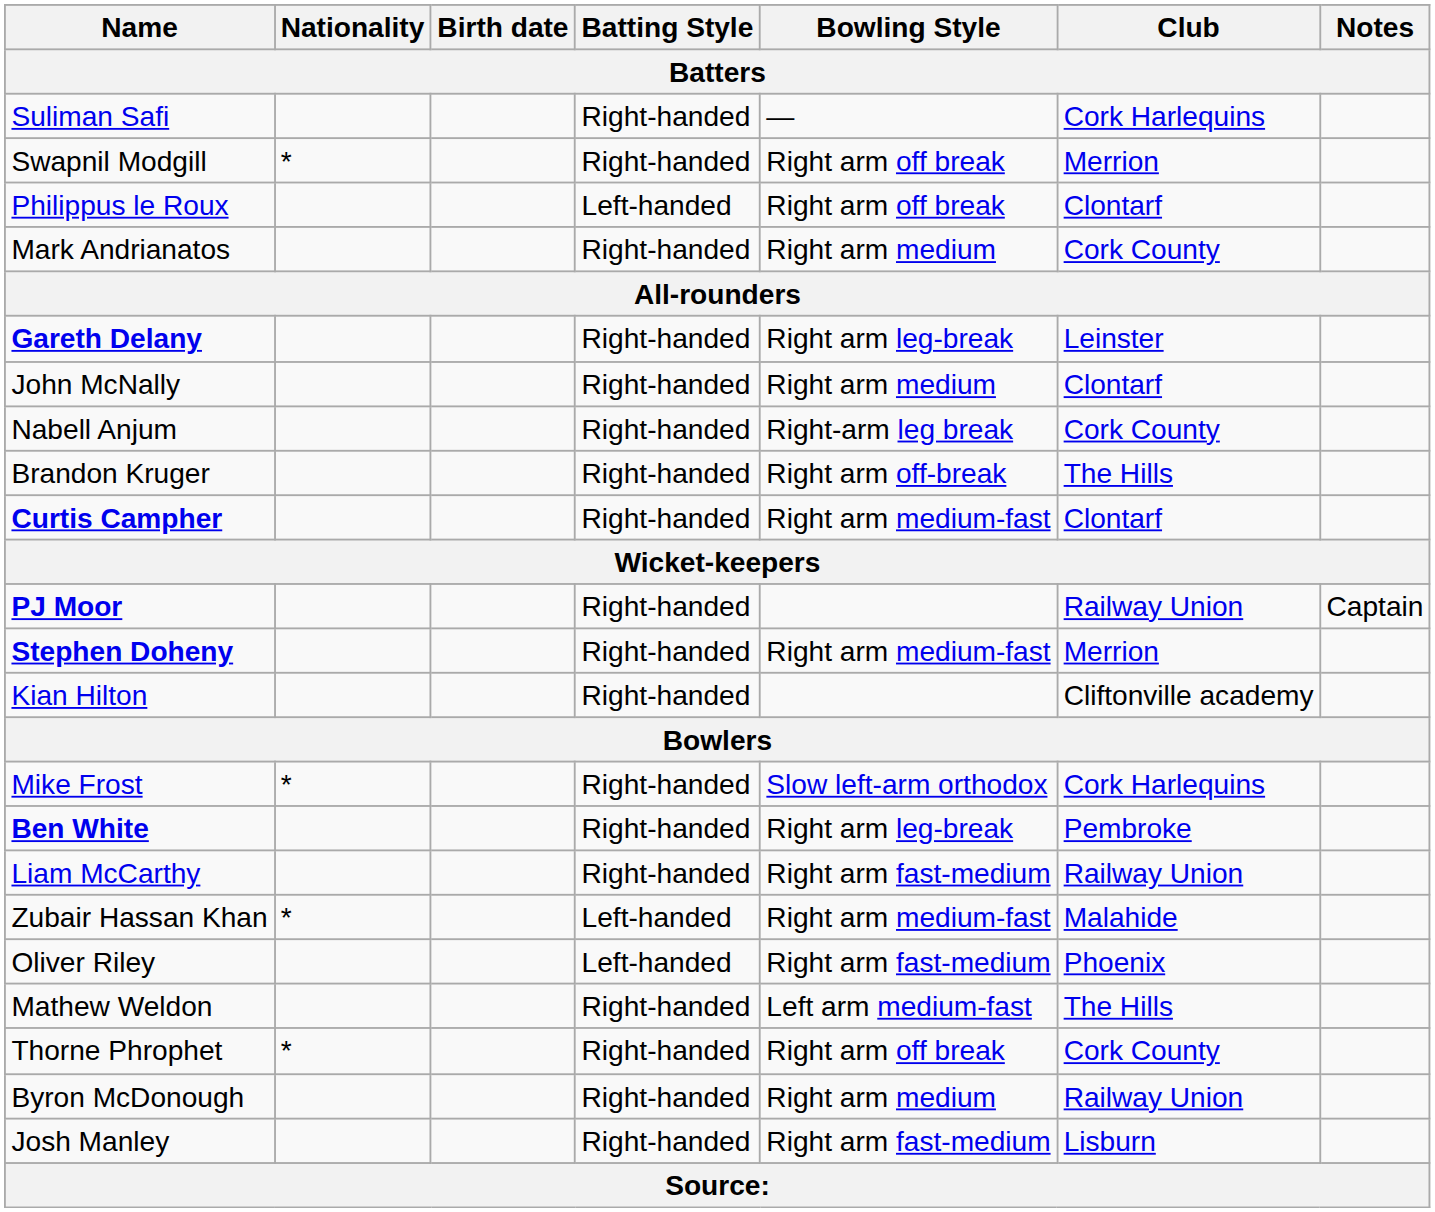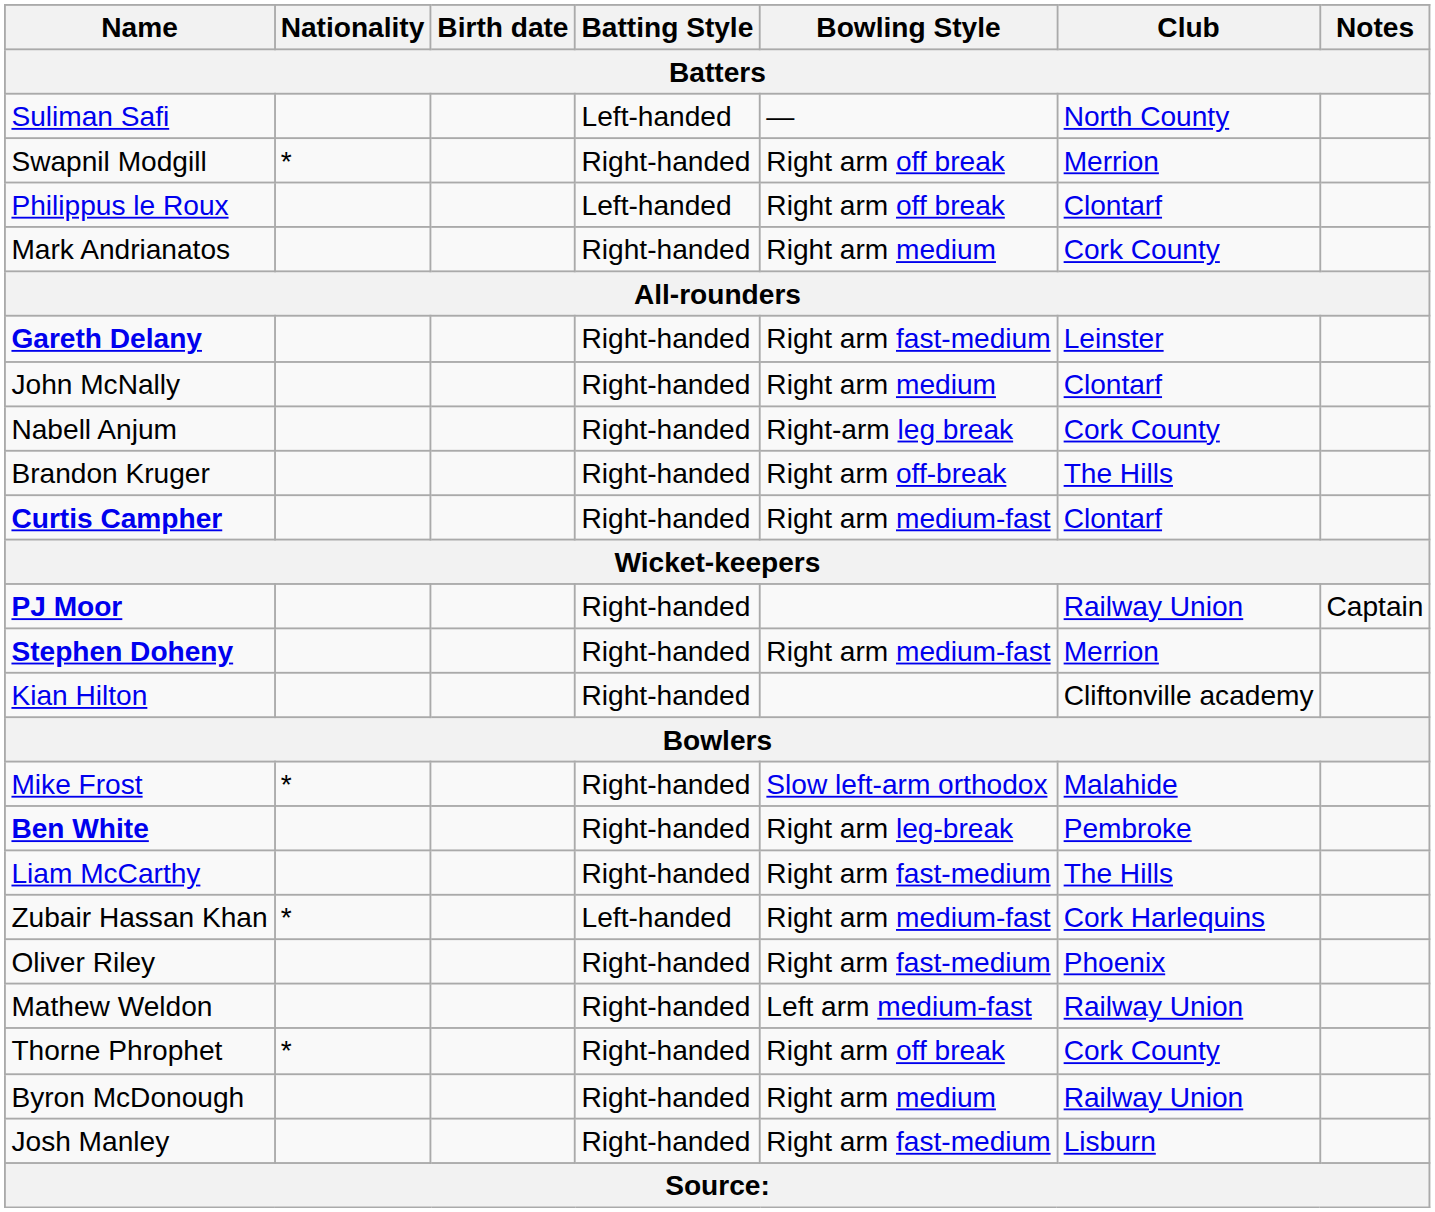 <table class="wikitable" style="font-size:95%">
 <tr>
 <th>Name</th>
 <th>Nationality</th>
 <th>Birth date</th>
 <th>Batting Style</th>
 <th>Bowling Style</th>
 <th>Club</th>
 <th>Notes</th>
 </tr>
 <tr>
 <th colspan="7">Batters</th>
 </tr>
 <tr>
 <td><a href='#'>Suliman Safi</a></td>
 <td></td>
 <td></td>
-<td>Right-handed</td>
+<td>Left-handed</td>
 <td>—</td>
-<td><a href='#'>Cork Harlequins</a></td>
+<td><a href='#'>North County</a></td>
 <td></td>
 </tr>
 <tr>
 <td>Swapnil Modgill</td>
 <td>*</td>
 <td></td>
 <td>Right-handed</td>
 <td>Right arm <a href='#'>off break</a></td>
 <td><a href='#'>Merrion</a></td>
 <td></td>
 </tr>
 <tr>
 <td><a href='#'>Philippus le Roux</a></td>
 <td></td>
 <td></td>
 <td>Left-handed</td>
 <td>Right arm <a href='#'>off break</a></td>
 <td><a href='#'>Clontarf</a></td>
 <td></td>
 </tr>
 <tr>
 <td>Mark Andrianatos</td>
 <td></td>
 <td></td>
 <td>Right-handed</td>
 <td>Right arm <a href='#'>medium</a></td>
 <td><a href='#'>Cork County</a></td>
 <td></td>
 </tr>
 <tr>
 <th colspan="7">All-rounders</th>
 </tr>
 <tr>
 <td><strong><a href='#'>Gareth Delany</a></strong></td>
 <td></td>
 <td></td>
 <td>Right-handed</td>
-<td>Right arm <a href='#'>leg-break</a></td>
+<td>Right arm <a href='#'>fast-medium</a></td>
 <td><a href='#'>Leinster</a></td>
 <td></td>
 </tr>
 <tr>
 <td>John McNally</td>
 <td></td>
 <td></td>
 <td>Right-handed</td>
 <td>Right arm <a href='#'>medium</a></td>
 <td><a href='#'>Clontarf</a></td>
 <td></td>
 </tr>
 <tr>
 <td>Nabell Anjum</td>
 <td></td>
 <td></td>
 <td>Right-handed</td>
 <td>Right-arm <a href='#'>leg break</a></td>
 <td><a href='#'>Cork County</a></td>
 <td></td>
 </tr>
 <tr>
 <td>Brandon Kruger</td>
 <td></td>
 <td></td>
 <td>Right-handed</td>
 <td>Right arm <a href='#'>off-break</a></td>
 <td><a href='#'>The Hills</a></td>
 <td></td>
 </tr>
 <tr>
 <td><strong><a href='#'>Curtis Campher</a></strong></td>
 <td></td>
 <td></td>
 <td>Right-handed</td>
 <td>Right arm <a href='#'>medium-fast</a></td>
 <td><a href='#'>Clontarf</a></td>
 <td></td>
 </tr>
 <tr>
 <th colspan="7">Wicket-keepers</th>
 </tr>
 <tr>
 <td><strong><a href='#'>PJ Moor</a></strong></td>
 <td></td>
 <td></td>
 <td>Right-handed</td>
 <td></td>
 <td><a href='#'>Railway Union</a></td>
 <td>Captain</td>
 </tr>
 <tr>
 <td><strong><a href='#'>Stephen Doheny</a></strong></td>
 <td></td>
 <td></td>
 <td>Right-handed</td>
 <td>Right arm <a href='#'>medium-fast</a></td>
 <td><a href='#'>Merrion</a></td>
 <td></td>
 </tr>
 <tr>
 <td><a href='#'>Kian Hilton</a></td>
 <td></td>
 <td></td>
 <td>Right-handed</td>
 <td></td>
 <td>Cliftonville academy</td>
 <td></td>
 </tr>
 <tr>
 <th colspan="7">Bowlers</th>
 </tr>
 <tr>
 <td><a href='#'>Mike Frost</a></td>
 <td>*</td>
 <td></td>
 <td>Right-handed</td>
 <td><a href='#'>Slow left-arm orthodox</a></td>
-<td><a href='#'>Cork Harlequins</a></td>
+<td><a href='#'>Malahide</a></td>
 <td></td>
 </tr>
 <tr>
 <td><a href='#'><strong>Ben White</strong></a></td>
 <td></td>
 <td></td>
 <td>Right-handed</td>
 <td>Right arm <a href='#'>leg-break</a></td>
 <td><a href='#'>Pembroke</a></td>
 <td></td>
 </tr>
 <tr>
 <td><a href='#'>Liam McCarthy</a></td>
 <td></td>
 <td></td>
 <td>Right-handed</td>
 <td>Right arm <a href='#'>fast-medium</a></td>
-<td><a href='#'>Railway Union</a></td>
+<td><a href='#'>The Hills</a></td>
 <td></td>
 </tr>
 <tr>
 <td>Zubair Hassan Khan</td>
 <td>*</td>
 <td></td>
 <td>Left-handed</td>
 <td>Right arm <a href='#'>medium-fast</a></td>
-<td><a href='#'>Malahide</a></td>
+<td><a href='#'>Cork Harlequins</a></td>
 <td></td>
 </tr>
 <tr>
 <td>Oliver Riley</td>
 <td></td>
 <td></td>
-<td>Left-handed</td>
+<td>Right-handed</td>
 <td>Right arm <a href='#'>fast-medium</a></td>
 <td><a href='#'>Phoenix</a></td>
 <td></td>
 </tr>
 <tr>
 <td>Mathew Weldon</td>
 <td></td>
 <td></td>
 <td>Right-handed</td>
 <td>Left arm <a href='#'>medium-fast</a></td>
-<td><a href='#'>The Hills</a></td>
+<td><a href='#'>Railway Union</a></td>
 <td></td>
 </tr>
 <tr>
 <td>Thorne Phrophet</td>
 <td>*</td>
 <td></td>
 <td>Right-handed</td>
 <td>Right arm <a href='#'>off break</a></td>
 <td><a href='#'>Cork County</a></td>
 <td></td>
 </tr>
 <tr>
 <td>Byron McDonough</td>
 <td></td>
 <td></td>
 <td>Right-handed</td>
 <td>Right arm <a href='#'>medium</a></td>
 <td><a href='#'>Railway Union</a></td>
 <td></td>
 </tr>
 <tr>
 <td>Josh Manley</td>
 <td></td>
 <td></td>
 <td>Right-handed</td>
 <td>Right arm <a href='#'>fast-medium</a></td>
 <td><a href='#'>Lisburn</a></td>
 <td></td>
 </tr>
 <tr>
 <th colspan="7">Source:</th>
 </tr>
 </table>
